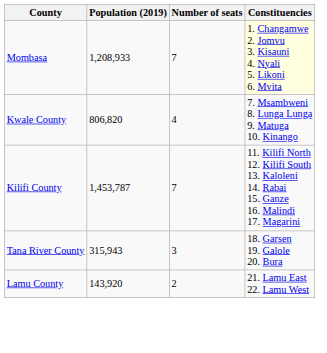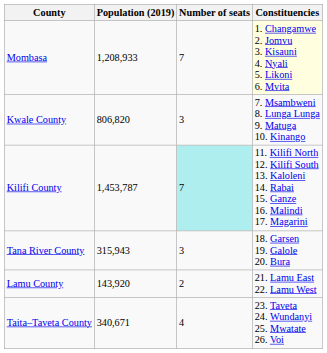 <table class="wikitable sortable">
 <tr>
 <th>County</th>
 <th>Population (2019)</th>
 <th>Number of seats</th>
 <th>Constituencies</th>
 </tr>
 <tr>
 <td><a href='#'>Mombasa</a></td>
 <td>1,208,933</td>
 <td>7</td>
 <td style="background: lightyellow;">1. <a href='#'>Changamwe</a><br>2. <a href='#'>Jomvu</a><br>3. <a href='#'>Kisauni</a><br>4. <a href='#'>Nyali</a><br>5. <a href='#'>Likoni</a><br>6. <a href='#'>Mvita</a></td>
 </tr>
 <tr>
 <td><a href='#'>Kwale County</a></td>
 <td>806,820</td>
-<td>4</td>
+<td>3</td>
 <td>7. <a href='#'>Msambweni</a><br>8. <a href='#'>Lunga Lunga</a><br>9. <a href='#'>Matuga</a><br>10. <a href='#'>Kinango</a></td>
 </tr>
 <tr>
 <td><a href='#'>Kilifi County</a></td>
 <td>1,453,787</td>
-<td>7</td>
+<td style="background: paleturquoise;">7</td>
 <td>11. <a href='#'>Kilifi North</a><br>12. <a href='#'>Kilifi South</a><br>13. <a href='#'>Kaloleni</a><br>14. <a href='#'>Rabai</a><br>15. <a href='#'>Ganze</a><br>16. <a href='#'>Malindi</a><br>17. <a href='#'>Magarini</a></td>
 </tr>
 <tr>
 <td><a href='#'>Tana River County</a></td>
 <td>315,943</td>
 <td>3</td>
 <td>18. <a href='#'>Garsen</a><br>19. <a href='#'>Galole</a><br>20. <a href='#'>Bura</a></td>
 </tr>
 <tr>
 <td><a href='#'>Lamu County</a></td>
 <td>143,920</td>
 <td>2</td>
 <td>21. <a href='#'>Lamu East</a><br>22. <a href='#'>Lamu West</a></td>
 </tr>
+<tr>
+<td><a href='#'>Taita–Taveta County</a></td>
+<td>340,671</td>
+<td>4</td>
+<td>23. <a href='#'>Taveta</a><br>24. <a href='#'>Wundanyi</a><br>25. <a href='#'>Mwatate</a><br>26. <a href='#'>Voi</a></td>
+</tr>
 </table>
